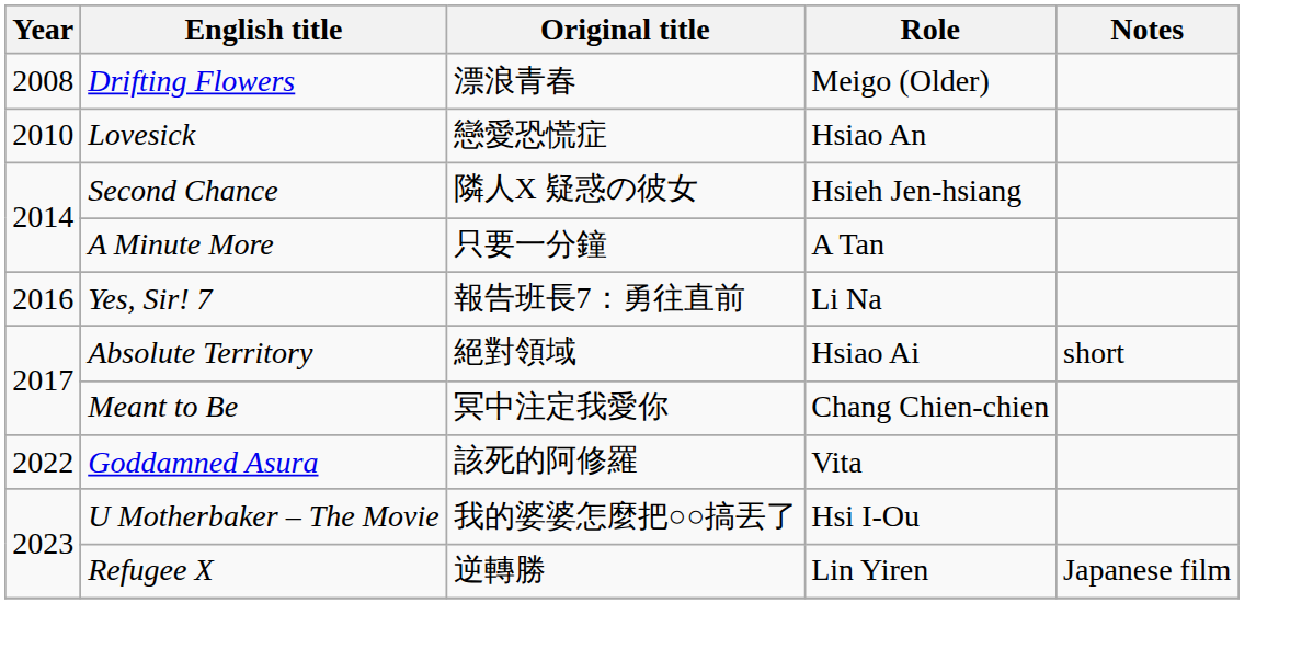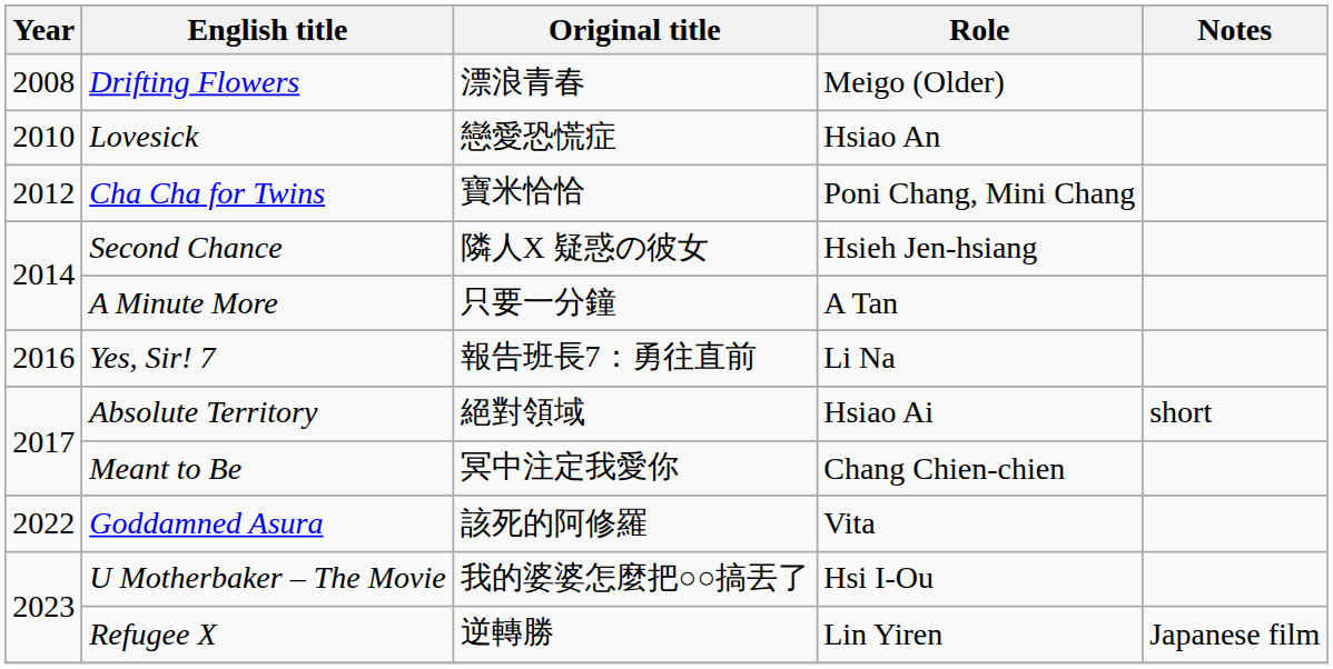 <table class="wikitable sortable">
 <tr>
 <th>Year</th>
 <th>English title</th>
 <th>Original title</th>
 <th>Role</th>
 <th class="unsortable">Notes</th>
 </tr>
 <tr>
 <td>2008</td>
 <td><em><a href='#'>Drifting Flowers</a></em></td>
 <td>漂浪青春</td>
 <td>Meigo (Older)</td>
 <td></td>
 </tr>
 <tr>
 <td>2010</td>
 <td><em>Lovesick</em></td>
 <td>戀愛恐慌症</td>
 <td>Hsiao An</td>
+<td></td>
+</tr>
+<tr>
+<td>2012</td>
+<td><em><a href='#'>Cha Cha for Twins</a></em></td>
+<td>寶米恰恰</td>
+<td>Poni Chang, Mini Chang</td>
 <td></td>
 </tr>
 <tr>
 <td rowspan="2">2014</td>
 <td><em>Second Chance</em></td>
 <td>隣人X 疑惑の彼女</td>
 <td>Hsieh Jen-hsiang</td>
 <td></td>
 </tr>
 <tr>
 <td><em>A Minute More</em></td>
 <td>只要一分鐘</td>
 <td>A Tan</td>
 <td></td>
 </tr>
 <tr>
 <td>2016</td>
 <td><em>Yes, Sir! 7</em></td>
 <td>報告班長7：勇往直前</td>
 <td>Li Na</td>
 <td></td>
 </tr>
 <tr>
 <td rowspan="2">2017</td>
 <td><em>Absolute Territory</em></td>
 <td>絕對領域</td>
 <td>Hsiao Ai</td>
 <td>short</td>
 </tr>
 <tr>
 <td><em>Meant to Be</em></td>
 <td>冥中注定我愛你</td>
 <td>Chang Chien-chien</td>
 <td></td>
 </tr>
 <tr>
 <td>2022</td>
 <td><em><a href='#'>Goddamned Asura</a></em></td>
 <td>該死的阿修羅</td>
 <td>Vita</td>
 <td></td>
 </tr>
 <tr>
 <td rowspan="2">2023</td>
 <td><em>U Motherbaker – The Movie</em></td>
 <td>我的婆婆怎麼把○○搞丟了</td>
 <td>Hsi I-Ou</td>
 <td></td>
 </tr>
 <tr>
 <td><em>Refugee X</em></td>
 <td>逆轉勝</td>
 <td>Lin Yiren</td>
 <td>Japanese film</td>
 </tr>
 <tr>
 </tr>
 </table>
